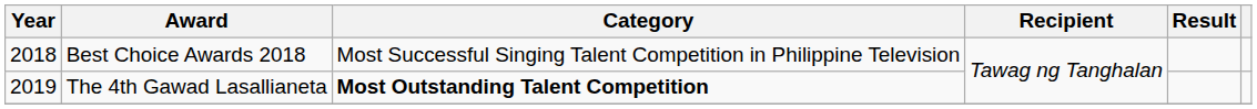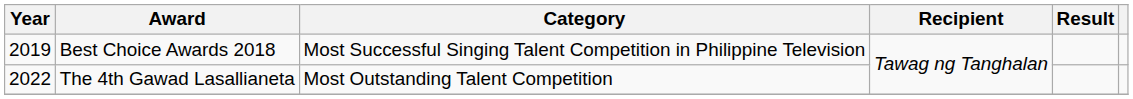 <table class="wikitable">
 <tr>
 <th>Year</th>
 <th>Award</th>
 <th>Category</th>
 <th>Recipient</th>
 <th>Result</th>
 <th></th>
 </tr>
 <tr>
-<td>2018</td>
+<td>2019</td>
 <td>Best Choice Awards 2018</td>
 <td>Most Successful Singing Talent Competition in Philippine Television</td>
 <td rowspan="2"><em>Tawag ng Tanghalan</em></td>
 <td></td>
 <td></td>
 </tr>
 <tr>
-<td>2019</td>
+<td>2022</td>
 <td>The 4th Gawad Lasallianeta</td>
-<td><strong>Most Outstanding Talent Competition</strong></td>
+<td>Most Outstanding Talent Competition</td>
 <td></td>
 <td></td>
 </tr>
 <tr>
 </tr>
 </table>
